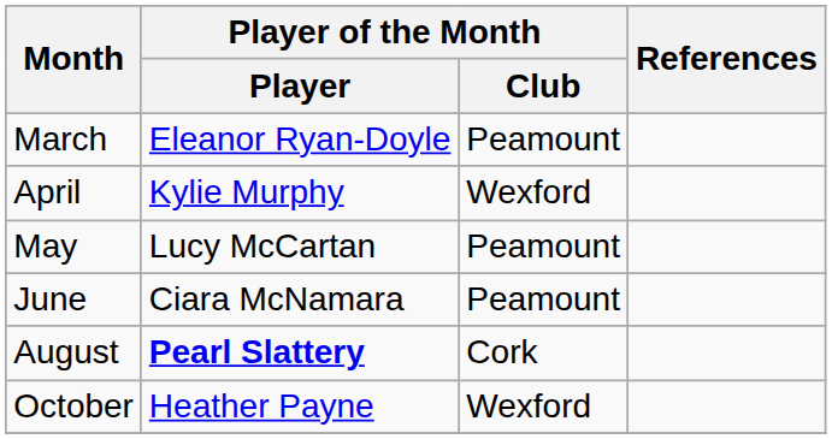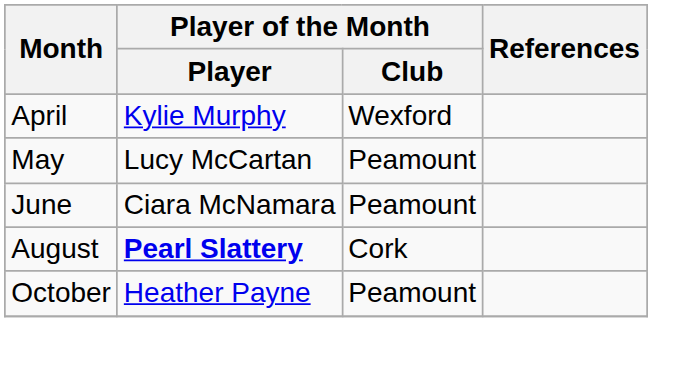 <table class="wikitable">
 <tr>
 <th rowspan="2">Month</th>
 <th colspan="2">Player of the Month</th>
 <th rowspan="2">References</th>
 </tr>
 <tr>
 <th>Player</th>
 <th>Club</th>
-</tr>
-<tr>
-<td>March</td>
-<td><a href='#'>Eleanor Ryan-Doyle</a></td>
-<td>Peamount</td>
-<td></td>
 </tr>
 <tr>
 <td>April</td>
 <td><a href='#'>Kylie Murphy</a></td>
 <td>Wexford</td>
 <td></td>
 </tr>
 <tr>
 <td>May</td>
 <td>Lucy McCartan</td>
 <td>Peamount</td>
 <td></td>
 </tr>
 <tr>
 <td>June</td>
 <td>Ciara McNamara</td>
 <td>Peamount</td>
 <td></td>
 </tr>
 <tr>
 <td>August</td>
 <td><strong><a href='#'>Pearl Slattery</a></strong></td>
 <td>Cork</td>
 <td></td>
 </tr>
 <tr>
 <td>October</td>
 <td><a href='#'>Heather Payne</a></td>
-<td>Wexford</td>
+<td>Peamount</td>
 <td></td>
 </tr>
 <tr>
 </tr>
 </table>
